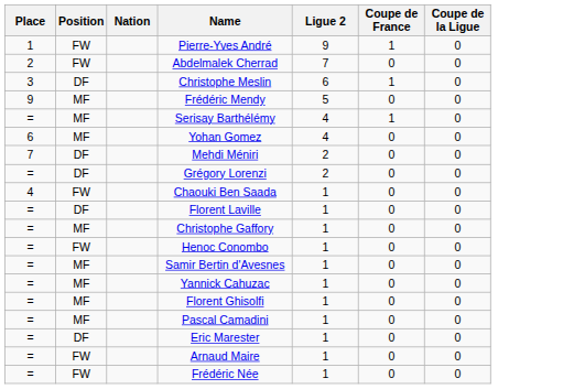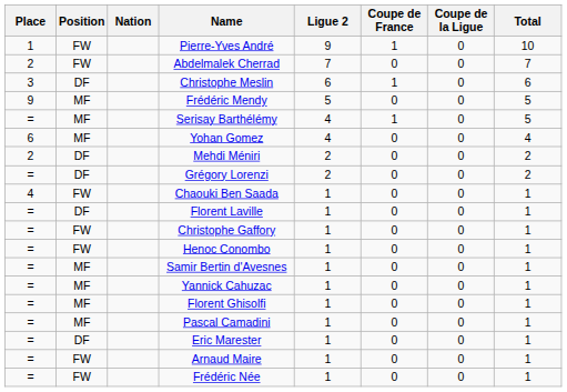 <table class="wikitable" style="font-size: 95%; text-align: center;">
 <tr>
 <th width=60>Place</th>
 <th width=60>Position</th>
 <th width=60>Nation</th>
 <th width=170>Name</th>
 <th width=80>Ligue 2</th>
 <th width=80>Coupe de France</th>
 <th width=80>Coupe de la Ligue</th>
+<th width=80><strong>Total</strong></th>
 </tr>
 <tr>
 <td>1</td>
 <td>FW</td>
 <td></td>
 <td><a href='#'>Pierre-Yves André</a></td>
 <td>9</td>
 <td>1</td>
 <td>0</td>
+<td>10</td>
 </tr>
 <tr>
 <td>2</td>
 <td>FW</td>
 <td></td>
 <td><a href='#'>Abdelmalek Cherrad</a></td>
 <td>7</td>
 <td>0</td>
 <td>0</td>
+<td>7</td>
 </tr>
 <tr>
 <td>3</td>
 <td>DF</td>
 <td></td>
 <td><a href='#'>Christophe Meslin</a></td>
 <td>6</td>
 <td>1</td>
 <td>0</td>
+<td>6</td>
 </tr>
 <tr>
 <td>9</td>
 <td>MF</td>
 <td></td>
 <td><a href='#'>Frédéric Mendy</a></td>
 <td>5</td>
 <td>0</td>
 <td>0</td>
+<td>5</td>
 </tr>
 <tr>
 <td>=</td>
 <td>MF</td>
 <td></td>
 <td><a href='#'>Serisay Barthélémy</a></td>
 <td>4</td>
 <td>1</td>
 <td>0</td>
+<td>5</td>
 </tr>
 <tr>
 <td>6</td>
 <td>MF</td>
 <td></td>
 <td><a href='#'>Yohan Gomez</a></td>
 <td>4</td>
 <td>0</td>
 <td>0</td>
+<td>4</td>
 </tr>
 <tr>
-<td>7</td>
+<td>2</td>
 <td>DF</td>
 <td></td>
 <td><a href='#'>Mehdi Méniri</a></td>
 <td>2</td>
 <td>0</td>
 <td>0</td>
+<td>2</td>
 </tr>
 <tr>
 <td>=</td>
 <td>DF</td>
 <td></td>
 <td><a href='#'>Grégory Lorenzi</a></td>
 <td>2</td>
 <td>0</td>
 <td>0</td>
+<td>2</td>
 </tr>
 <tr>
 <td>4</td>
 <td>FW</td>
 <td></td>
 <td><a href='#'>Chaouki Ben Saada</a></td>
 <td>1</td>
 <td>0</td>
 <td>0</td>
+<td>1</td>
 </tr>
 <tr>
 <td>=</td>
 <td>DF</td>
 <td></td>
 <td><a href='#'>Florent Laville</a></td>
 <td>1</td>
 <td>0</td>
 <td>0</td>
+<td>1</td>
 </tr>
 <tr>
 <td>=</td>
-<td>MF</td>
+<td>FW</td>
 <td></td>
 <td><a href='#'>Christophe Gaffory</a></td>
 <td>1</td>
 <td>0</td>
 <td>0</td>
+<td>1</td>
 </tr>
 <tr>
 <td>=</td>
 <td>FW</td>
 <td></td>
 <td><a href='#'>Henoc Conombo</a></td>
 <td>1</td>
 <td>0</td>
 <td>0</td>
+<td>1</td>
 </tr>
 <tr>
 <td>=</td>
 <td>MF</td>
 <td></td>
 <td><a href='#'>Samir Bertin d'Avesnes</a></td>
 <td>1</td>
 <td>0</td>
 <td>0</td>
+<td>1</td>
 </tr>
 <tr>
 <td>=</td>
 <td>MF</td>
 <td></td>
 <td><a href='#'>Yannick Cahuzac</a></td>
 <td>1</td>
 <td>0</td>
 <td>0</td>
+<td>1</td>
 </tr>
 <tr>
 <td>=</td>
 <td>MF</td>
 <td></td>
 <td><a href='#'>Florent Ghisolfi</a></td>
 <td>1</td>
 <td>0</td>
 <td>0</td>
+<td>1</td>
 </tr>
 <tr>
 <td>=</td>
 <td>MF</td>
 <td></td>
 <td><a href='#'>Pascal Camadini</a></td>
 <td>1</td>
 <td>0</td>
 <td>0</td>
+<td>1</td>
 </tr>
 <tr>
 <td>=</td>
 <td>DF</td>
 <td></td>
 <td><a href='#'>Eric Marester</a></td>
 <td>1</td>
 <td>0</td>
 <td>0</td>
+<td>1</td>
 </tr>
 <tr>
 <td>=</td>
 <td>FW</td>
 <td></td>
 <td><a href='#'>Arnaud Maire</a></td>
 <td>1</td>
 <td>0</td>
 <td>0</td>
+<td>1</td>
 </tr>
 <tr>
 <td>=</td>
 <td>FW</td>
 <td></td>
 <td><a href='#'>Frédéric Née</a></td>
 <td>1</td>
 <td>0</td>
 <td>0</td>
+<td>1</td>
 </tr>
 </table>
